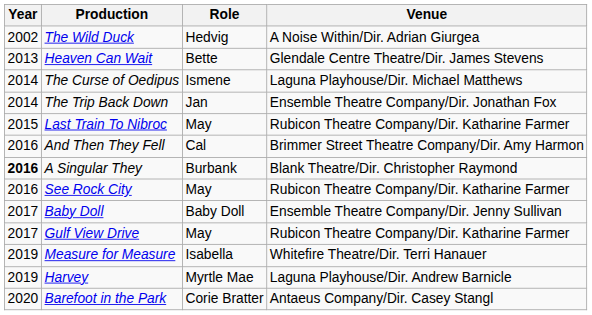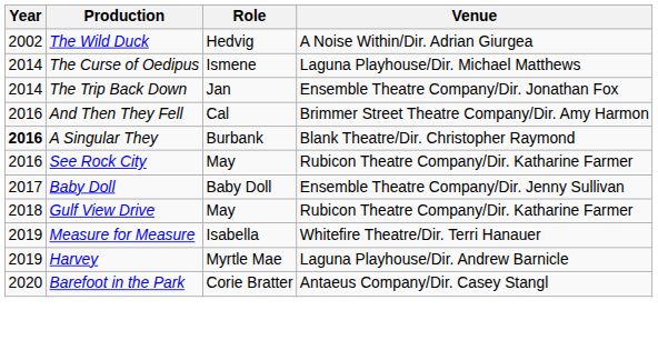 <table class="wikitable sortable">
 <tr>
 <th>Year</th>
 <th>Production</th>
 <th>Role</th>
 <th>Venue</th>
 </tr>
 <tr>
 <td>2002</td>
 <td><em><a href='#'>The Wild Duck</a></em></td>
 <td>Hedvig</td>
 <td>A Noise Within/Dir. Adrian Giurgea</td>
 </tr>
 <tr>
-<td>2013</td>
-<td><a href='#'><em>Heaven Can Wait</em></a></td>
-<td>Bette</td>
-<td>Glendale Centre Theatre/Dir. James Stevens</td>
-</tr>
-<tr>
 <td rowspan="1">2014</td>
 <td><em>The Curse of Oedipus</em></td>
 <td>Ismene</td>
 <td>Laguna Playhouse/Dir. Michael Matthews</td>
 </tr>
 <tr>
 <td rowspan="1">2014</td>
 <td><em>The Trip Back Down</em></td>
 <td>Jan</td>
 <td>Ensemble Theatre Company/Dir. Jonathan Fox</td>
-</tr>
-<tr>
-<td>2015</td>
-<td><a href='#'><em>Last Train To Nibroc</em></a></td>
-<td>May</td>
-<td>Rubicon Theatre Company/Dir. Katharine Farmer</td>
 </tr>
 <tr>
 <td rowspan="1">2016</td>
 <td><em>And Then They Fell</em></td>
 <td>Cal</td>
 <td>Brimmer Street Theatre Company/Dir. Amy Harmon</td>
 </tr>
 <tr>
 <td rowspan="1"><strong>2016</strong></td>
 <td><em>A Singular They</em></td>
 <td>Burbank</td>
 <td>Blank Theatre/Dir. Christopher Raymond</td>
 </tr>
 <tr>
 <td rowspan="1">2016</td>
 <td><a href='#'><em>See Rock City</em></a></td>
 <td>May</td>
 <td>Rubicon Theatre Company/Dir. Katharine Farmer</td>
 </tr>
 <tr>
 <td rowspan="1">2017</td>
 <td><em><a href='#'>Baby Doll</a></em></td>
 <td>Baby Doll</td>
 <td>Ensemble Theatre Company/Dir. Jenny Sullivan</td>
 </tr>
 <tr>
-<td rowspan="1">2017</td>
+<td rowspan="1">2018</td>
 <td><a href='#'><em>Gulf View Drive</em></a></td>
 <td>May</td>
 <td>Rubicon Theatre Company/Dir. Katharine Farmer</td>
 </tr>
 <tr>
 <td rowspan="1">2019</td>
 <td><em><a href='#'>Measure for Measure</a></em></td>
 <td>Isabella</td>
 <td>Whitefire Theatre/Dir. Terri Hanauer</td>
 </tr>
 <tr>
 <td rowspan="1">2019</td>
 <td><a href='#'><em>Harvey</em></a></td>
 <td>Myrtle Mae</td>
 <td>Laguna Playhouse/Dir. Andrew Barnicle</td>
 </tr>
 <tr>
 <td>2020</td>
 <td><em><a href='#'>Barefoot in the Park</a></em></td>
 <td>Corie Bratter</td>
 <td>Antaeus Company/Dir. Casey Stangl</td>
 </tr>
 </table>
